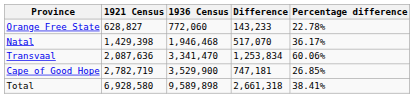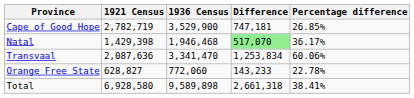 <table class="wikitable">
 <tr>
 <th>Province</th>
 <th>1921 Census</th>
 <th>1936 Census</th>
 <th>Difference</th>
 <th>Percentage difference</th>
 </tr>
 <tr>
-<td><a href='#'>Orange Free State</a></td>
-<td>628,827</td>
-<td>772,060</td>
-<td>143,233</td>
-<td>22.78%</td>
+<td><a href='#'>Cape of Good Hope</a></td>
+<td>2,782,719</td>
+<td>3,529,900</td>
+<td>747,181</td>
+<td>26.85%</td>
 </tr>
 <tr>
 <td><a href='#'>Natal</a></td>
 <td>1,429,398</td>
 <td>1,946,468</td>
-<td>517,070</td>
+<td style="background: lightgreen;">517,070</td>
 <td>36.17%</td>
 </tr>
 <tr>
 <td><a href='#'>Transvaal</a></td>
 <td>2,087,636</td>
 <td>3,341,470</td>
 <td>1,253,834</td>
 <td>60.06%</td>
 </tr>
 <tr>
-<td><a href='#'>Cape of Good Hope</a></td>
-<td>2,782,719</td>
-<td>3,529,900</td>
-<td>747,181</td>
-<td>26.85%</td>
+<td><a href='#'>Orange Free State</a></td>
+<td>628,827</td>
+<td>772,060</td>
+<td>143,233</td>
+<td>22.78%</td>
 </tr>
 <tr>
 <td>Total</td>
 <td>6,928,580</td>
 <td>9,589,898</td>
 <td>2,661,318</td>
 <td>38.41%</td>
 </tr>
 </table>
